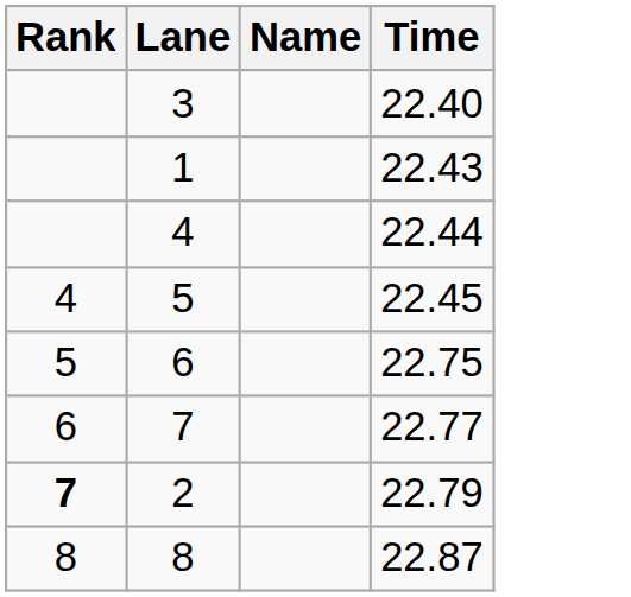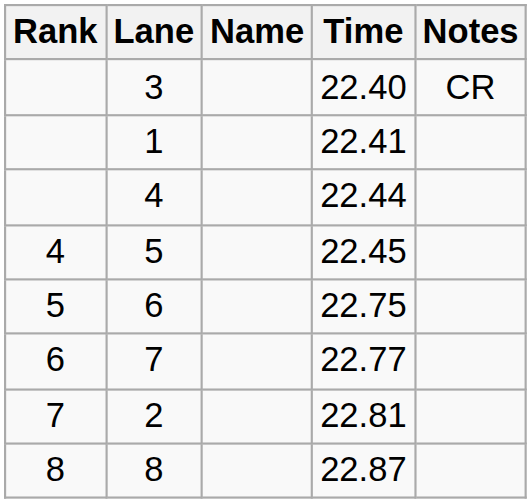 <table class="wikitable sortable" style="text-align:center">
 <tr>
 <th>Rank</th>
 <th>Lane</th>
 <th>Name</th>
 <th>Time</th>
+<th>Notes</th>
 </tr>
 <tr>
 <td></td>
 <td>3</td>
 <td align=left></td>
 <td>22.40</td>
+<td>CR</td>
 </tr>
 <tr>
 <td></td>
 <td>1</td>
 <td align=left></td>
-<td>22.43</td>
+<td>22.41</td>
+<td></td>
 </tr>
 <tr>
 <td></td>
 <td>4</td>
 <td align=left></td>
 <td>22.44</td>
+<td></td>
 </tr>
 <tr>
 <td>4</td>
 <td>5</td>
 <td align=left></td>
 <td>22.45</td>
+<td></td>
 </tr>
 <tr>
 <td>5</td>
 <td>6</td>
 <td align=left></td>
 <td>22.75</td>
+<td></td>
 </tr>
 <tr>
 <td>6</td>
 <td>7</td>
 <td align=left></td>
 <td>22.77</td>
+<td></td>
 </tr>
 <tr>
-<td><strong>7</strong></td>
+<td>7</td>
 <td>2</td>
 <td align=left></td>
-<td>22.79</td>
+<td>22.81</td>
+<td></td>
 </tr>
 <tr>
 <td>8</td>
 <td>8</td>
 <td align=left></td>
 <td>22.87</td>
+<td></td>
 </tr>
 </table>
